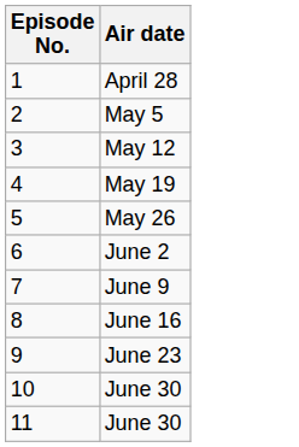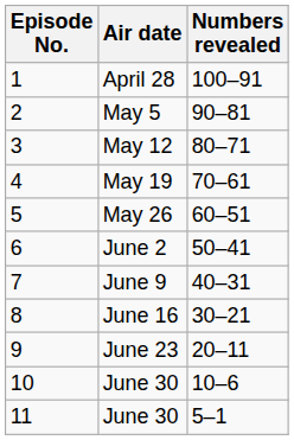 <table class="wikitable">
 <tr>
 <th>Episode<br>No.</th>
 <th>Air date</th>
+<th>Numbers<br>revealed</th>
 </tr>
 <tr>
 <td>1</td>
 <td>April 28</td>
+<td>100–91</td>
 </tr>
 <tr>
 <td>2</td>
 <td>May 5</td>
+<td>90–81</td>
 </tr>
 <tr>
 <td>3</td>
 <td>May 12</td>
+<td>80–71</td>
 </tr>
 <tr>
 <td>4</td>
 <td>May 19</td>
+<td>70–61</td>
 </tr>
 <tr>
 <td>5</td>
 <td>May 26</td>
+<td>60–51</td>
 </tr>
 <tr>
 <td>6</td>
 <td>June 2</td>
+<td>50–41</td>
 </tr>
 <tr>
 <td>7</td>
 <td>June 9</td>
+<td>40–31</td>
 </tr>
 <tr>
 <td>8</td>
 <td>June 16</td>
+<td>30–21</td>
 </tr>
 <tr>
 <td>9</td>
 <td>June 23</td>
+<td>20–11</td>
 </tr>
 <tr>
 <td>10</td>
 <td>June 30</td>
+<td>10–6</td>
 </tr>
 <tr>
 <td>11</td>
 <td>June 30</td>
+<td>5–1</td>
 </tr>
 </table>
